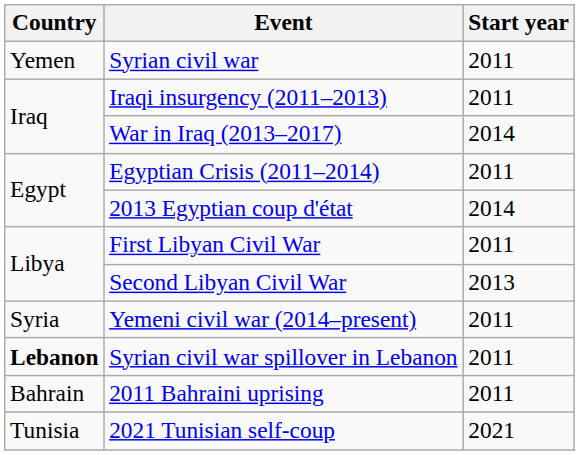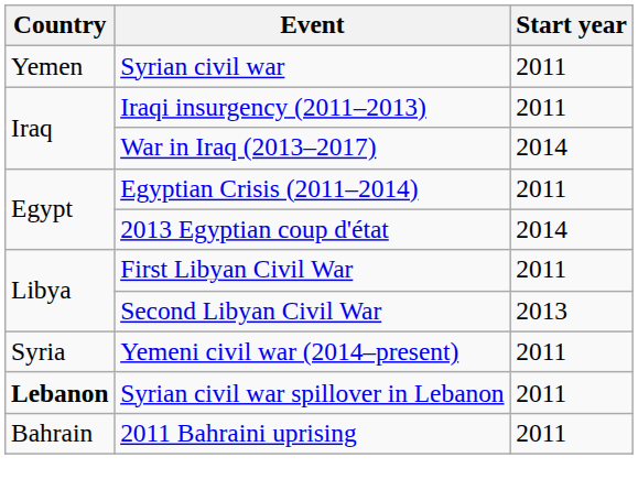 <table class="wikitable">
 <tr>
 <th>Country</th>
 <th>Event</th>
 <th>Start year</th>
 </tr>
 <tr>
 <td>Yemen</td>
 <td><a href='#'>Syrian civil war</a></td>
 <td>2011</td>
 </tr>
 <tr>
 <td rowspan="2">Iraq</td>
 <td><a href='#'>Iraqi insurgency (2011–2013)</a></td>
 <td>2011</td>
 </tr>
 <tr>
 <td><a href='#'>War in Iraq (2013–2017)</a></td>
 <td>2014</td>
 </tr>
 <tr>
 <td rowspan="2">Egypt</td>
 <td><a href='#'>Egyptian Crisis (2011–2014)</a></td>
 <td>2011</td>
 </tr>
 <tr>
 <td><a href='#'>2013 Egyptian coup d'état</a></td>
 <td>2014</td>
 </tr>
 <tr>
 <td rowspan="2">Libya</td>
 <td><a href='#'>First Libyan Civil War</a></td>
 <td>2011</td>
 </tr>
 <tr>
 <td><a href='#'>Second Libyan Civil War</a></td>
 <td>2013</td>
 </tr>
 <tr>
 <td>Syria</td>
 <td><a href='#'>Yemeni civil war (2014–present)</a></td>
 <td>2011</td>
 </tr>
 <tr>
 <td><strong>Lebanon</strong></td>
 <td><a href='#'>Syrian civil war spillover in Lebanon</a></td>
 <td>2011</td>
 </tr>
 <tr>
 <td>Bahrain</td>
 <td><a href='#'>2011 Bahraini uprising</a></td>
 <td>2011</td>
 </tr>
-<tr>
-<td>Tunisia</td>
-<td><a href='#'>2021 Tunisian self-coup</a></td>
-<td>2021</td>
-</tr>
 </table>
